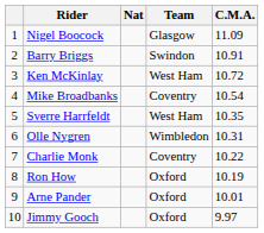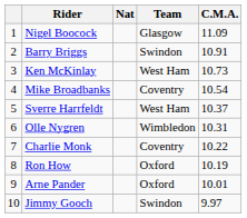 <table class=wikitable>
 <tr>
 <th></th>
 <th>Rider</th>
 <th>Nat</th>
 <th>Team</th>
 <th>C.M.A.</th>
 </tr>
 <tr>
 <td align="center">1</td>
 <td><a href='#'>Nigel Boocock</a></td>
 <td></td>
 <td>Glasgow</td>
 <td>11.09</td>
 </tr>
 <tr>
 <td align="center">2</td>
 <td><a href='#'>Barry Briggs</a></td>
 <td></td>
 <td>Swindon</td>
 <td>10.91</td>
 </tr>
 <tr>
 <td align="center">3</td>
 <td><a href='#'>Ken McKinlay</a></td>
 <td></td>
 <td>West Ham</td>
-<td>10.72</td>
+<td>10.73</td>
 </tr>
 <tr>
 <td align="center">4</td>
 <td><a href='#'>Mike Broadbanks</a></td>
 <td></td>
 <td>Coventry</td>
 <td>10.54</td>
 </tr>
 <tr>
 <td align="center">5</td>
 <td><a href='#'>Sverre Harrfeldt</a></td>
 <td></td>
 <td>West Ham</td>
-<td>10.35</td>
+<td>10.37</td>
 </tr>
 <tr>
 <td align="center">6</td>
 <td><a href='#'>Olle Nygren</a></td>
 <td></td>
 <td>Wimbledon</td>
 <td>10.31</td>
 </tr>
 <tr>
 <td align="center">7</td>
 <td><a href='#'>Charlie Monk</a></td>
 <td></td>
 <td>Coventry</td>
 <td>10.22</td>
 </tr>
 <tr>
 <td align="center">8</td>
 <td><a href='#'>Ron How</a></td>
 <td></td>
 <td>Oxford</td>
 <td>10.19</td>
 </tr>
 <tr>
 <td align="center">9</td>
 <td><a href='#'>Arne Pander</a></td>
 <td></td>
 <td>Oxford</td>
 <td>10.01</td>
 </tr>
 <tr>
 <td align="center">10</td>
 <td><a href='#'>Jimmy Gooch</a></td>
 <td></td>
-<td>Oxford</td>
+<td>Swindon</td>
 <td>9.97</td>
 </tr>
 </table>
